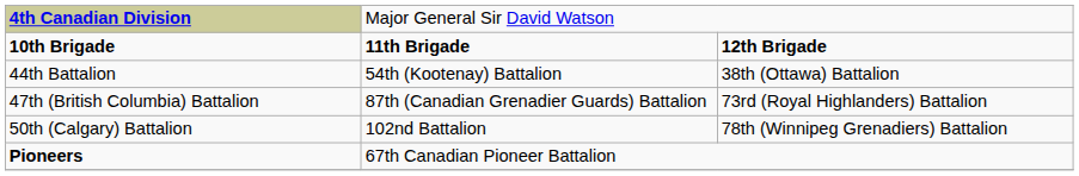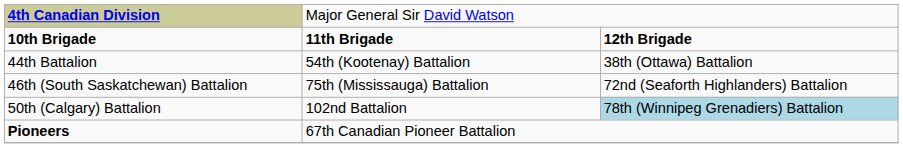 <table class="wikitable">
 <tr>
 <td style="background:#CCCC99;"><strong><a href='#'>4th Canadian Division</a>  </strong></td>
 <td colspan="2">Major General Sir <a href='#'>David Watson</a></td>
 </tr>
 <tr>
 <td width="320pt"><strong>10th Brigade</strong></td>
 <td width="320pt"><strong>11th Brigade</strong></td>
 <td width="320pt"><strong>12th Brigade</strong></td>
 </tr>
 <tr>
 <td>44th Battalion</td>
 <td>54th (Kootenay) Battalion</td>
 <td>38th (Ottawa) Battalion</td>
 </tr>
 <tr>
-<td>47th (British Columbia) Battalion</td>
-<td>87th (Canadian Grenadier Guards) Battalion</td>
-<td>73rd (Royal Highlanders) Battalion</td>
+<td>46th (South Saskatchewan) Battalion</td>
+<td>75th (Mississauga) Battalion</td>
+<td>72nd (Seaforth Highlanders) Battalion</td>
 </tr>
 <tr>
 <td>50th (Calgary) Battalion</td>
 <td>102nd Battalion</td>
-<td>78th (Winnipeg Grenadiers) Battalion</td>
+<td style="background: lightblue;">78th (Winnipeg Grenadiers) Battalion</td>
 </tr>
 <tr>
 <td><strong>Pioneers</strong></td>
 <td colspan="2">67th Canadian Pioneer Battalion</td>
 </tr>
 <tr>
 </tr>
 </table>
